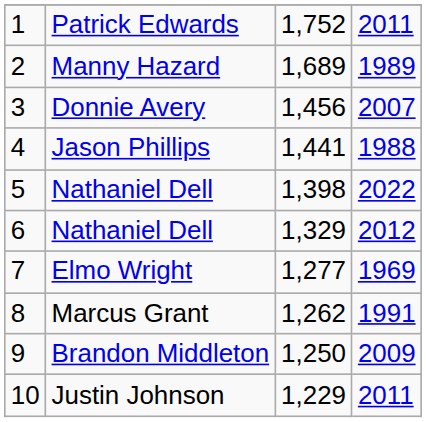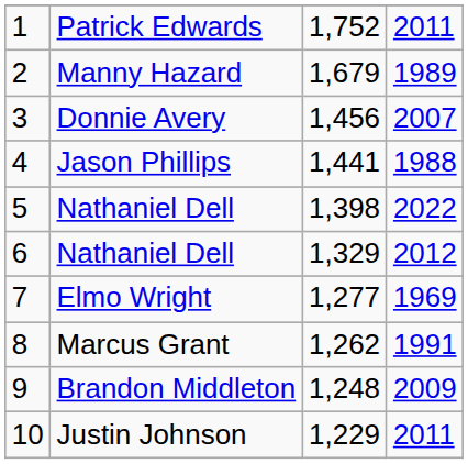 <table class="wikitable">
 <tr>
 </tr>
 <tr>
 <td>1</td>
 <td><a href='#'>Patrick Edwards</a></td>
 <td>1,752</td>
 <td><a href='#'>2011</a></td>
 </tr>
 <tr>
 <td>2</td>
 <td><a href='#'>Manny Hazard</a></td>
-<td>1,689</td>
+<td>1,679</td>
 <td><a href='#'>1989</a></td>
 </tr>
 <tr>
 <td>3</td>
 <td><a href='#'>Donnie Avery</a></td>
 <td>1,456</td>
 <td><a href='#'>2007</a></td>
 </tr>
 <tr>
 <td>4</td>
 <td><a href='#'>Jason Phillips</a></td>
 <td>1,441</td>
 <td><a href='#'>1988</a></td>
 </tr>
 <tr>
 <td>5</td>
 <td><a href='#'>Nathaniel Dell</a></td>
 <td>1,398</td>
 <td><a href='#'>2022</a></td>
 </tr>
 <tr>
 <td>6</td>
 <td><a href='#'>Nathaniel Dell</a></td>
 <td>1,329</td>
 <td><a href='#'>2012</a></td>
 </tr>
 <tr>
 <td>7</td>
 <td><a href='#'>Elmo Wright</a></td>
 <td>1,277</td>
 <td><a href='#'>1969</a></td>
 </tr>
 <tr>
 <td>8</td>
 <td>Marcus Grant</td>
 <td>1,262</td>
 <td><a href='#'>1991</a></td>
 </tr>
 <tr>
 <td>9</td>
 <td><a href='#'>Brandon Middleton</a></td>
-<td>1,250</td>
+<td>1,248</td>
 <td><a href='#'>2009</a></td>
 </tr>
 <tr>
 <td>10</td>
 <td>Justin Johnson</td>
 <td>1,229</td>
 <td><a href='#'>2011</a></td>
 </tr>
 </table>
